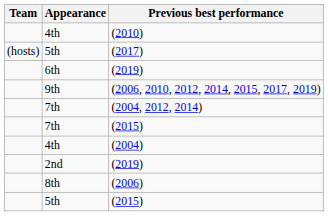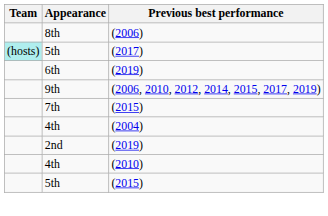 <table class="wikitable sortable">
 <tr>
 <th>Team</th>
 <th data-sort-type="number">Appearance</th>
 <th>Previous best performance</th>
 </tr>
 <tr>
 <td></td>
-<td>4th</td>
-<td> (<a href='#'>2010</a>)</td>
+<td>8th</td>
+<td> (<a href='#'>2006</a>)</td>
 </tr>
 <tr>
-<td> (hosts)</td>
+<td style="background: paleturquoise;"> (hosts)</td>
 <td>5th</td>
 <td> (<a href='#'>2017</a>)</td>
 </tr>
 <tr>
 <td></td>
 <td>6th</td>
 <td> (<a href='#'>2019</a>)</td>
 </tr>
 <tr>
 <td></td>
 <td>9th</td>
 <td> (<a href='#'>2006</a>, <a href='#'>2010</a>, <a href='#'>2012</a>, <a href='#'>2014</a>, <a href='#'>2015</a>, <a href='#'>2017</a>, <a href='#'>2019</a>)</td>
-</tr>
-<tr>
-<td></td>
-<td>7th</td>
-<td> (<a href='#'>2004</a>, <a href='#'>2012</a>, <a href='#'>2014</a>)</td>
 </tr>
 <tr>
 <td></td>
 <td>7th</td>
 <td> (<a href='#'>2015</a>)</td>
 </tr>
 <tr>
 <td></td>
 <td>4th</td>
 <td> (<a href='#'>2004</a>)</td>
 </tr>
 <tr>
 <td></td>
 <td>2nd</td>
 <td> (<a href='#'>2019</a>)</td>
 </tr>
 <tr>
 <td></td>
-<td>8th</td>
-<td> (<a href='#'>2006</a>)</td>
+<td>4th</td>
+<td> (<a href='#'>2010</a>)</td>
 </tr>
 <tr>
 <td></td>
 <td>5th</td>
 <td> (<a href='#'>2015</a>)</td>
 </tr>
 </table>
